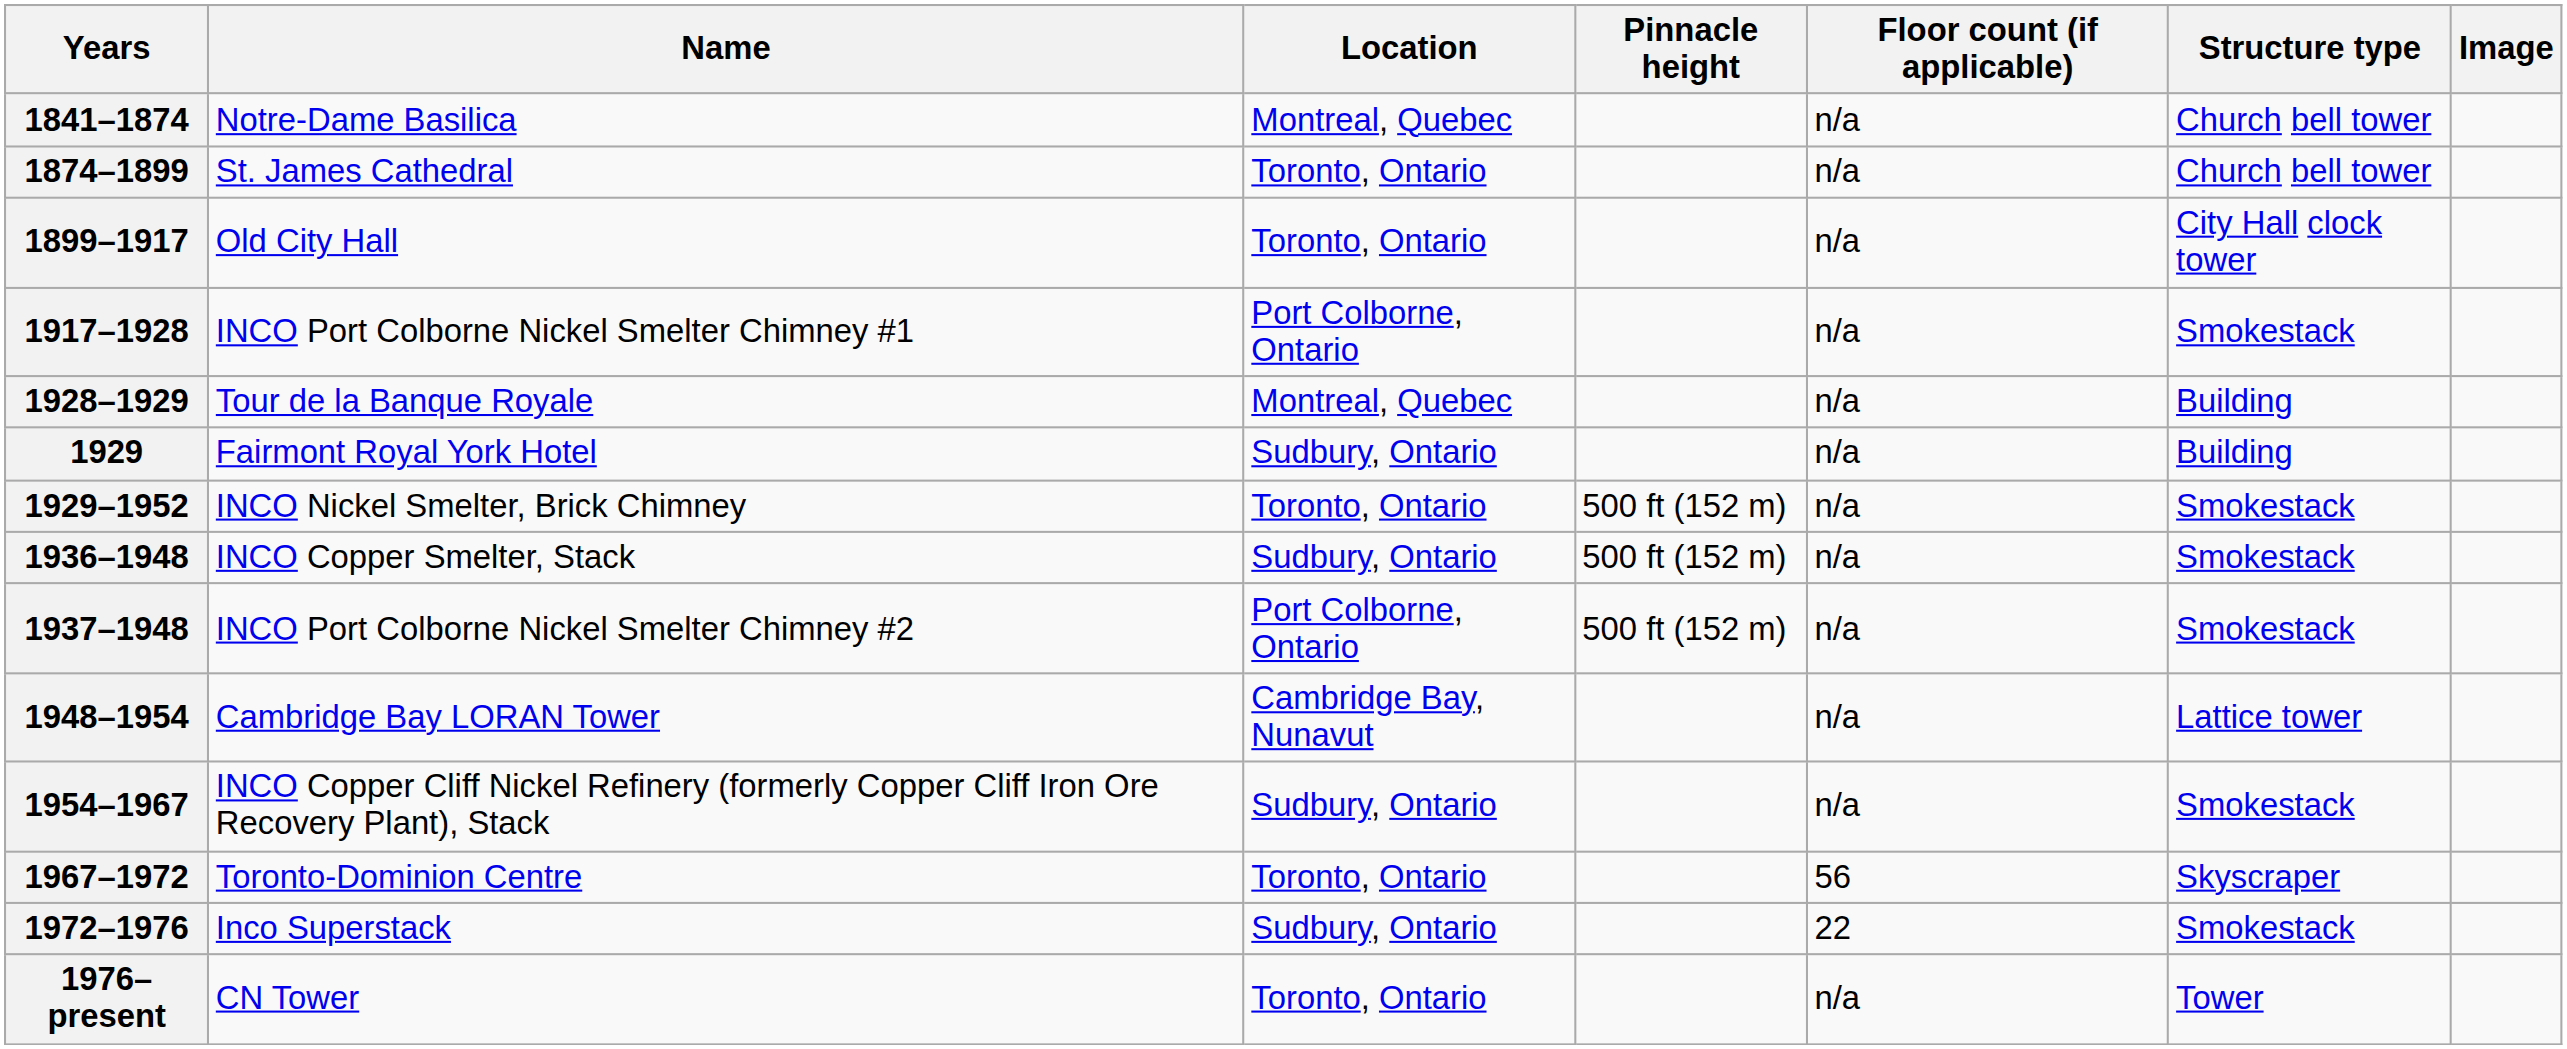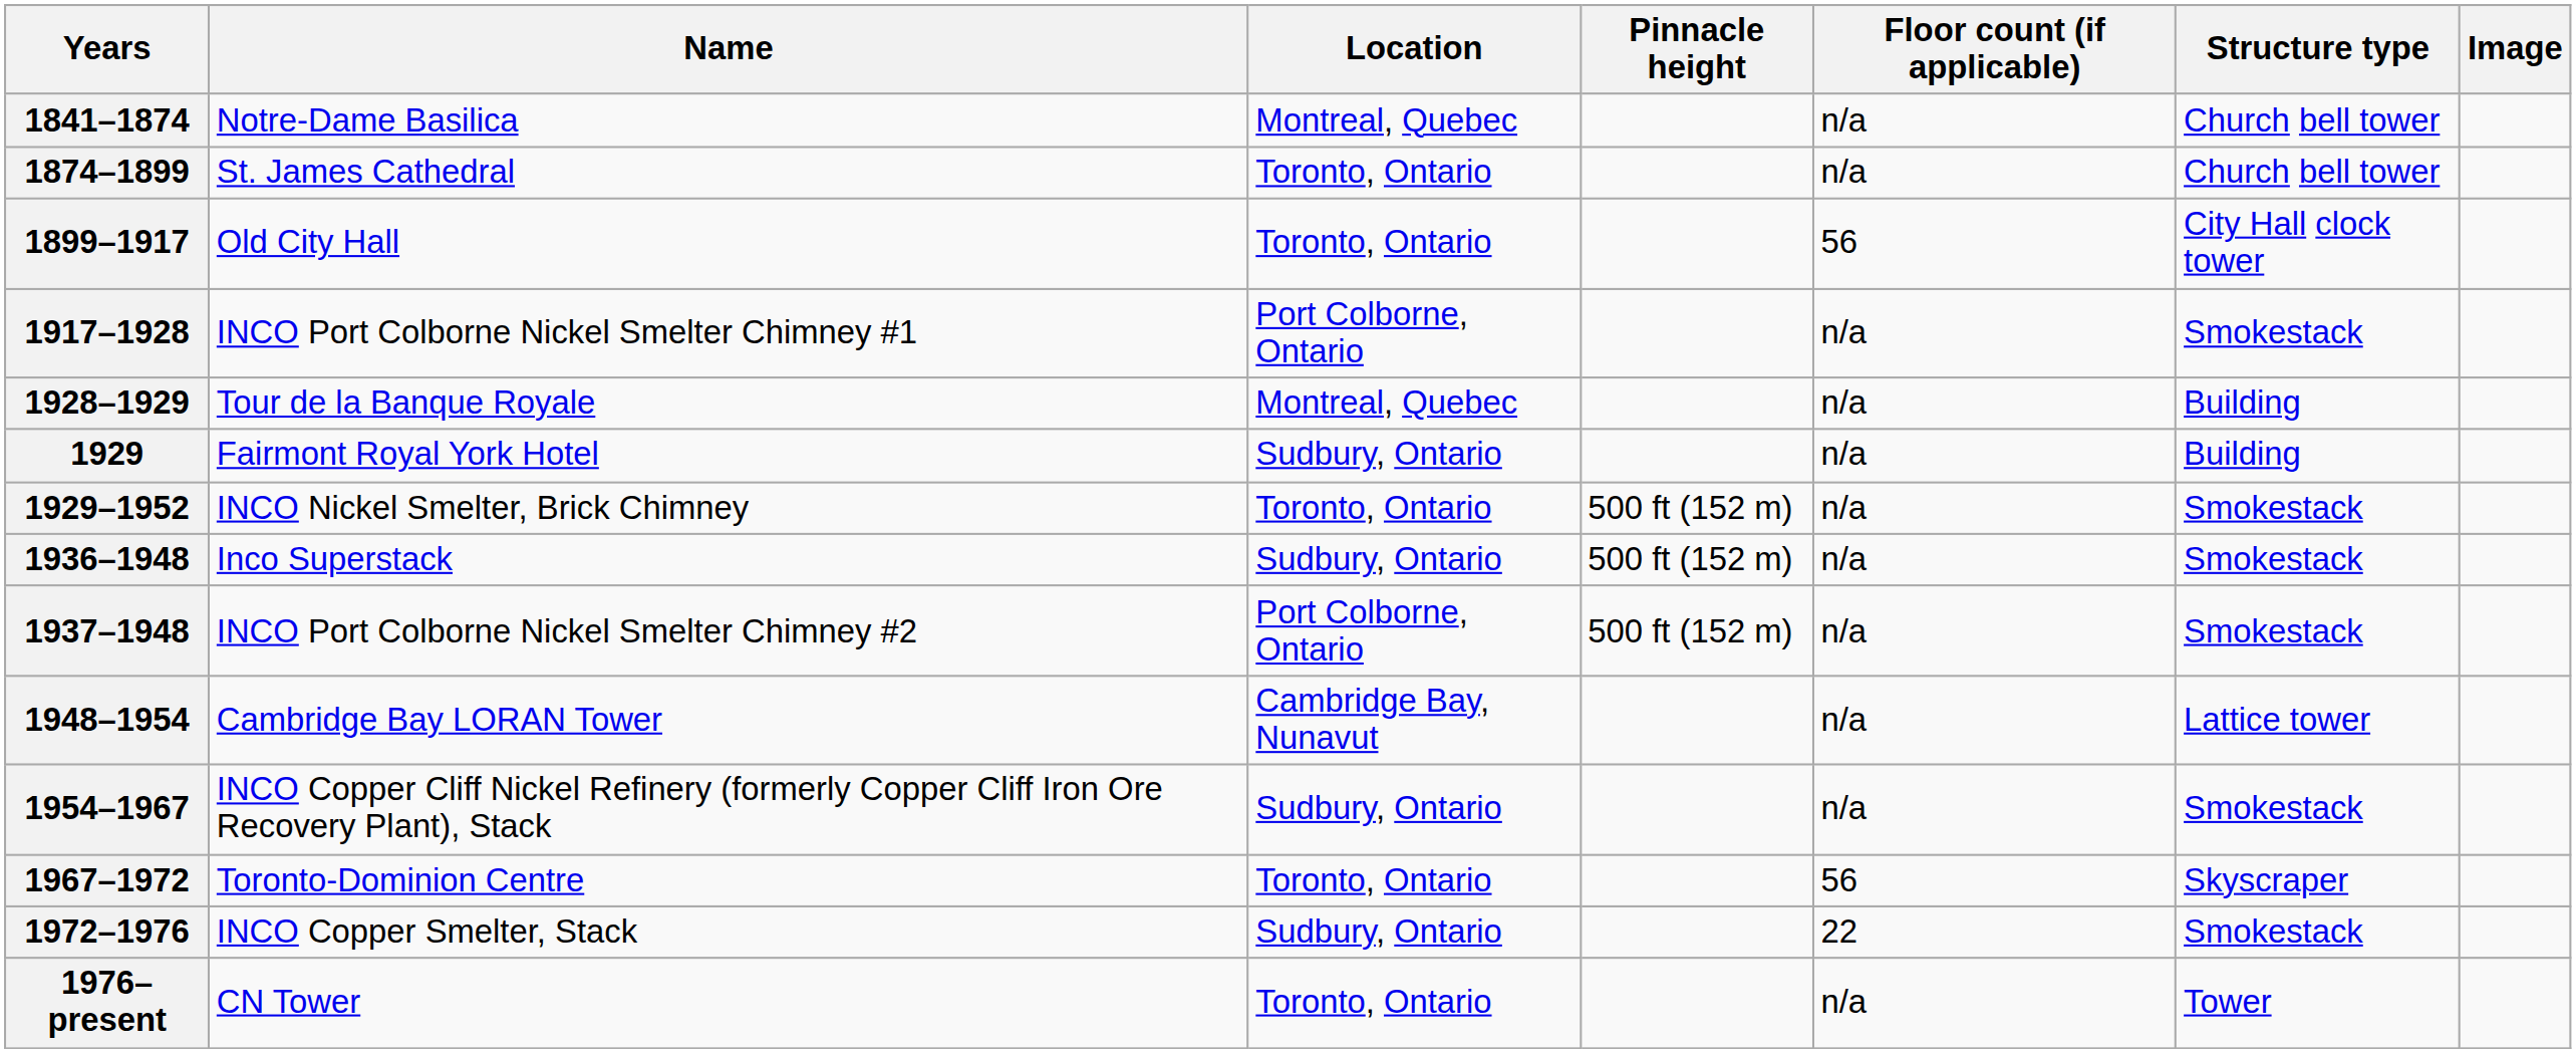 <table class="wikitable sortable">
 <tr>
 <th>Years</th>
 <th>Name</th>
 <th>Location</th>
 <th>Pinnacle height</th>
 <th>Floor count (if applicable)</th>
 <th>Structure type</th>
 <th>Image</th>
 </tr>
 <tr>
 <th>1841–1874</th>
 <td><a href='#'>Notre-Dame Basilica</a></td>
 <td><a href='#'>Montreal</a>, <a href='#'>Quebec</a></td>
 <td></td>
 <td>n/a</td>
 <td><a href='#'>Church</a> <a href='#'>bell tower</a></td>
 <td></td>
 </tr>
 <tr>
 <th>1874–1899</th>
 <td><a href='#'>St. James Cathedral</a></td>
 <td><a href='#'>Toronto</a>, <a href='#'>Ontario</a></td>
 <td></td>
 <td>n/a</td>
 <td><a href='#'>Church</a> <a href='#'>bell tower</a></td>
 <td></td>
 </tr>
 <tr>
 <th>1899–1917</th>
 <td><a href='#'>Old City Hall</a></td>
 <td><a href='#'>Toronto</a>, <a href='#'>Ontario</a></td>
 <td></td>
-<td>n/a</td>
+<td>56</td>
 <td><a href='#'>City Hall</a> <a href='#'>clock tower</a></td>
 <td></td>
 </tr>
 <tr>
 <th>1917–1928</th>
 <td><a href='#'>INCO</a> Port Colborne Nickel Smelter Chimney #1</td>
 <td><a href='#'>Port Colborne</a>, <a href='#'>Ontario</a></td>
 <td></td>
 <td>n/a</td>
 <td><a href='#'>Smokestack</a></td>
 <td></td>
 </tr>
 <tr>
 <th>1928–1929</th>
 <td><a href='#'>Tour de la Banque Royale</a></td>
 <td><a href='#'>Montreal</a>, <a href='#'>Quebec</a></td>
 <td></td>
 <td>n/a</td>
 <td><a href='#'>Building</a></td>
 <td></td>
 </tr>
 <tr>
 <th>1929</th>
 <td><a href='#'>Fairmont Royal York Hotel</a></td>
 <td><a href='#'>Sudbury</a>, <a href='#'>Ontario</a></td>
 <td></td>
 <td>n/a</td>
 <td><a href='#'>Building</a></td>
 <td></td>
 </tr>
 <tr>
 <th>1929–1952</th>
 <td><a href='#'>INCO</a> Nickel Smelter, Brick Chimney</td>
 <td><a href='#'>Toronto</a>, <a href='#'>Ontario</a></td>
 <td>500 ft (152 m)</td>
 <td>n/a</td>
 <td><a href='#'>Smokestack</a></td>
 <td></td>
 </tr>
 <tr>
 <th>1936–1948</th>
-<td><a href='#'>INCO</a> Copper Smelter, Stack</td>
+<td><a href='#'>Inco Superstack</a></td>
 <td><a href='#'>Sudbury</a>, <a href='#'>Ontario</a></td>
 <td>500 ft (152 m)</td>
 <td>n/a</td>
 <td><a href='#'>Smokestack</a></td>
 <td></td>
 </tr>
 <tr>
 <th>1937–1948</th>
 <td><a href='#'>INCO</a> Port Colborne Nickel Smelter Chimney #2</td>
 <td><a href='#'>Port Colborne</a>, <a href='#'>Ontario</a></td>
 <td>500 ft (152 m)</td>
 <td>n/a</td>
 <td><a href='#'>Smokestack</a></td>
 <td></td>
 </tr>
 <tr>
 <th>1948–1954</th>
 <td><a href='#'>Cambridge Bay LORAN Tower</a></td>
 <td><a href='#'>Cambridge Bay</a>, <a href='#'>Nunavut</a></td>
 <td></td>
 <td>n/a</td>
 <td><a href='#'>Lattice tower</a></td>
 <td></td>
 </tr>
 <tr>
 <th>1954–1967</th>
 <td><a href='#'>INCO</a> Copper Cliff Nickel Refinery (formerly Copper Cliff Iron Ore Recovery Plant), Stack</td>
 <td><a href='#'>Sudbury</a>, <a href='#'>Ontario</a></td>
 <td></td>
 <td>n/a</td>
 <td><a href='#'>Smokestack</a></td>
 <td></td>
 </tr>
 <tr>
 <th>1967–1972</th>
 <td><a href='#'>Toronto-Dominion Centre</a></td>
 <td><a href='#'>Toronto</a>, <a href='#'>Ontario</a></td>
 <td></td>
 <td>56</td>
 <td><a href='#'>Skyscraper</a></td>
 <td></td>
 </tr>
 <tr>
 <th>1972–1976</th>
-<td><a href='#'>Inco Superstack</a></td>
+<td><a href='#'>INCO</a> Copper Smelter, Stack</td>
 <td><a href='#'>Sudbury</a>, <a href='#'>Ontario</a></td>
 <td></td>
 <td>22</td>
 <td><a href='#'>Smokestack</a></td>
 <td></td>
 </tr>
 <tr>
 <th>1976–present</th>
 <td><a href='#'>CN Tower</a></td>
 <td><a href='#'>Toronto</a>, <a href='#'>Ontario</a></td>
 <td></td>
 <td>n/a</td>
 <td><a href='#'>Tower</a></td>
 <td></td>
 </tr>
 </table>
